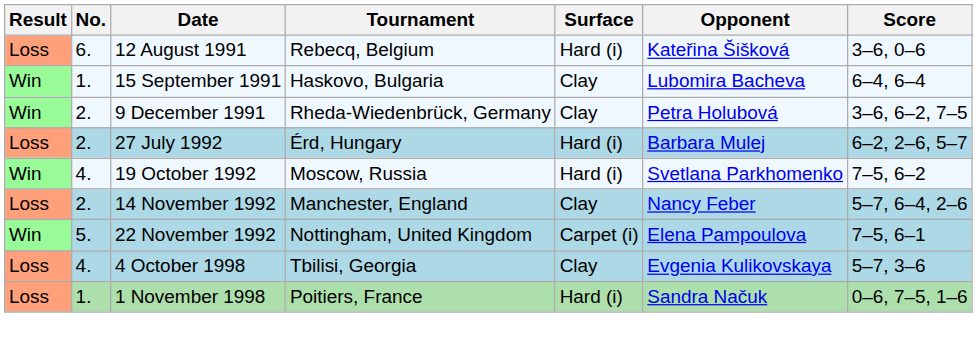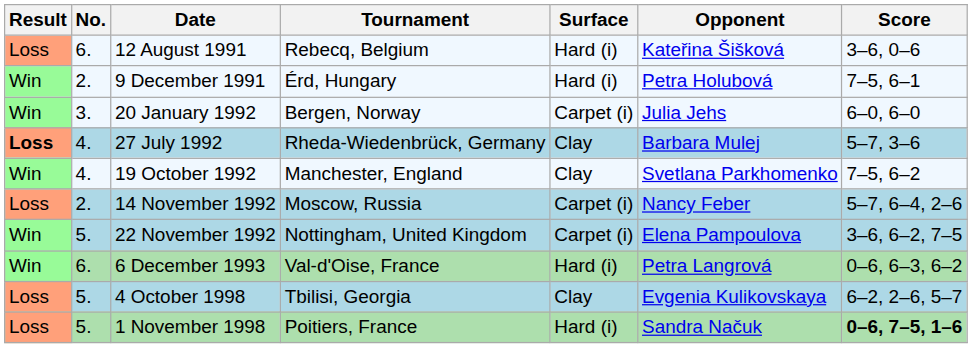 <table class="sortable wikitable" style=font-size:97%>
 <tr>
 <th>Result</th>
 <th>No.</th>
 <th>Date</th>
 <th>Tournament</th>
 <th>Surface</th>
 <th>Opponent</th>
 <th>Score</th>
 </tr>
 <tr bgcolor=f0f8ff>
 <td style="background:#ffa07a;">Loss</td>
 <td>6.</td>
 <td>12 August 1991</td>
 <td>Rebecq, Belgium</td>
 <td>Hard (i)</td>
 <td> <a href='#'>Kateřina Šišková</a></td>
 <td>3–6, 0–6</td>
 </tr>
 <tr bgcolor="#f0f8ff">
 <td style="background:#98fb98;">Win</td>
-<td>1.</td>
-<td>15 September 1991</td>
-<td>Haskovo, Bulgaria</td>
-<td>Clay</td>
-<td> <a href='#'>Lubomira Bacheva</a></td>
-<td>6–4, 6–4</td>
+<td>2.</td>
+<td>9 December 1991</td>
+<td>Érd, Hungary</td>
+<td>Hard (i)</td>
+<td> <a href='#'>Petra Holubová</a></td>
+<td>7–5, 6–1</td>
 </tr>
 <tr bgcolor="#f0f8ff">
 <td style="background:#98fb98;">Win</td>
-<td>2.</td>
-<td>9 December 1991</td>
+<td>3.</td>
+<td>20 January 1992</td>
+<td>Bergen, Norway</td>
+<td>Carpet (i)</td>
+<td> <a href='#'>Julia Jehs</a></td>
+<td>6–0, 6–0</td>
+</tr>
+<tr bgcolor="lightblue">
+<td style="background:#ffa07a;"><strong>Loss</strong></td>
+<td>4.</td>
+<td>27 July 1992</td>
 <td>Rheda-Wiedenbrück, Germany</td>
 <td>Clay</td>
-<td> <a href='#'>Petra Holubová</a></td>
-<td>3–6, 6–2, 7–5</td>
-</tr>
-<tr bgcolor="lightblue">
-<td style="background:#ffa07a;">Loss</td>
-<td>2.</td>
-<td>27 July 1992</td>
-<td>Érd, Hungary</td>
-<td>Hard (i)</td>
 <td> <a href='#'>Barbara Mulej</a></td>
-<td>6–2, 2–6, 5–7</td>
+<td>5–7, 3–6</td>
 </tr>
 <tr bgcolor="#f0f8ff">
 <td style="background:#98fb98;">Win</td>
 <td>4.</td>
 <td>19 October 1992</td>
-<td>Moscow, Russia</td>
-<td>Hard (i)</td>
+<td>Manchester, England</td>
+<td>Clay</td>
 <td> <a href='#'>Svetlana Parkhomenko</a></td>
 <td>7–5, 6–2</td>
 </tr>
 <tr bgcolor="lightblue">
 <td style="background:#ffa07a;">Loss</td>
 <td>2.</td>
 <td>14 November 1992</td>
-<td>Manchester, England</td>
-<td>Clay</td>
+<td>Moscow, Russia</td>
+<td>Carpet (i)</td>
 <td> <a href='#'>Nancy Feber</a></td>
 <td>5–7, 6–4, 2–6</td>
 </tr>
 <tr bgcolor="lightblue">
 <td style="background:#98fb98;">Win</td>
 <td>5.</td>
 <td>22 November 1992</td>
 <td>Nottingham, United Kingdom</td>
 <td>Carpet (i)</td>
 <td> <a href='#'>Elena Pampoulova</a></td>
-<td>7–5, 6–1</td>
+<td>3–6, 6–2, 7–5</td>
+</tr>
+<tr bgcolor=addfad>
+<td style="background:#98fb98;">Win</td>
+<td>6.</td>
+<td>6 December 1993</td>
+<td>Val-d'Oise, France</td>
+<td>Hard (i)</td>
+<td> <a href='#'>Petra Langrová</a></td>
+<td>0–6, 6–3, 6–2</td>
 </tr>
 <tr bgcolor="lightblue">
 <td style="background:#ffa07a;">Loss</td>
-<td>4.</td>
+<td>5.</td>
 <td>4 October 1998</td>
 <td>Tbilisi, Georgia</td>
 <td>Clay</td>
 <td> <a href='#'>Evgenia Kulikovskaya</a></td>
-<td>5–7, 3–6</td>
+<td>6–2, 2–6, 5–7</td>
 </tr>
 <tr style="background:#addfad;">
 <td style="background:#ffa07a;">Loss</td>
-<td>1.</td>
+<td>5.</td>
 <td>1 November 1998</td>
 <td>Poitiers, France</td>
 <td>Hard (i)</td>
 <td> <a href='#'>Sandra Načuk</a></td>
-<td>0–6, 7–5, 1–6</td>
+<td><strong>0–6, 7–5, 1–6</strong></td>
 </tr>
 </table>
